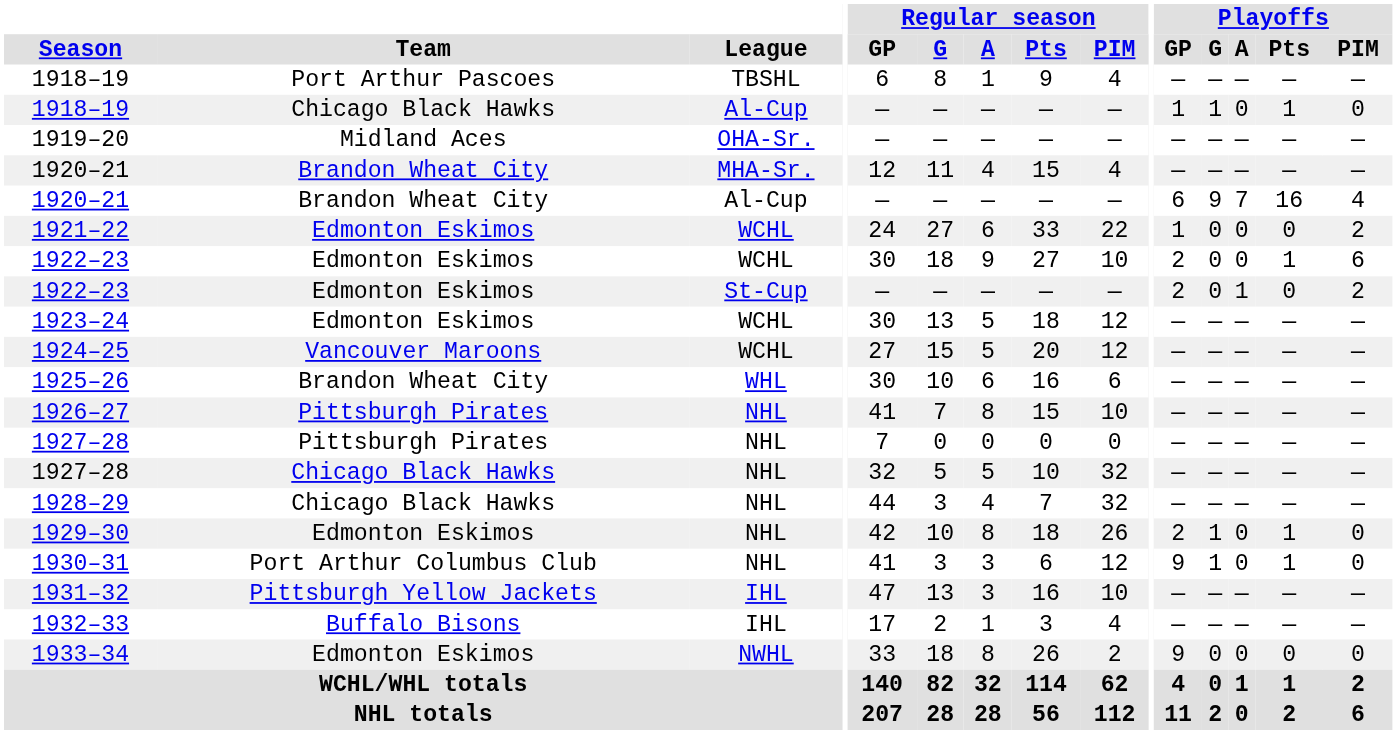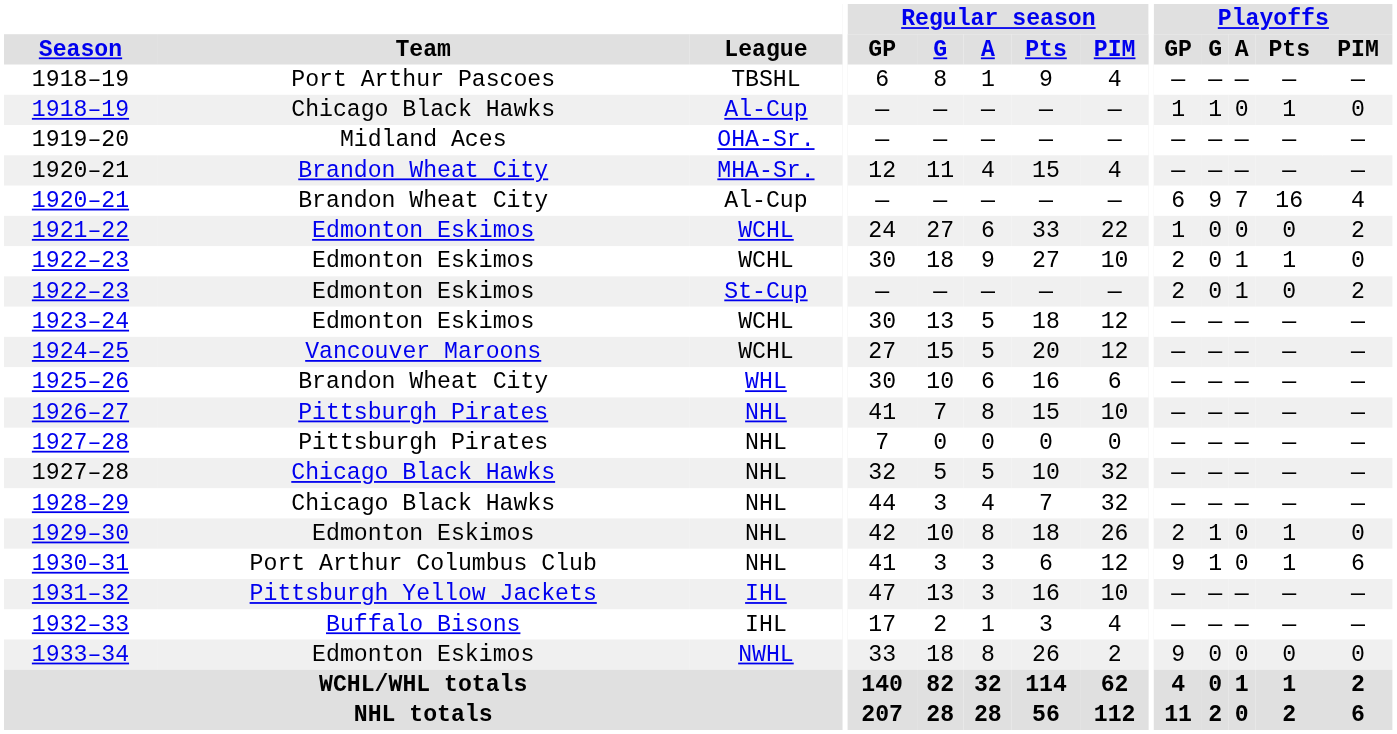 <table border="0" cellpadding="1" cellspacing="0" style="text-align:center; width:60em">
 <tr bgcolor="#e0e0e0">
 <th colspan="3" bgcolor="#ffffff"></th>
 <th rowspan="100" bgcolor="#ffffff"></th>
 <th colspan="5"><a href='#'>Regular season</a></th>
 <th rowspan="100" bgcolor="#ffffff"></th>
 <th colspan="5"><a href='#'>Playoffs</a></th>
 </tr>
 <tr bgcolor="#e0e0e0">
 <th><a href='#'>Season</a></th>
 <th>Team</th>
 <th>League</th>
 <th>GP</th>
 <th><a href='#'>G</a></th>
 <th><a href='#'>A</a></th>
 <th><a href='#'>Pts</a></th>
 <th><a href='#'>PIM</a></th>
 <th>GP</th>
 <th>G</th>
 <th>A</th>
 <th>Pts</th>
 <th>PIM</th>
 </tr>
 <tr>
 <td>1918–19</td>
 <td>Port Arthur Pascoes</td>
 <td>TBSHL</td>
 <td>6</td>
 <td>8</td>
 <td>1</td>
 <td>9</td>
 <td>4</td>
 <td>—</td>
 <td>—</td>
 <td>—</td>
 <td>—</td>
 <td>—</td>
 </tr>
 <tr bgcolor="#f0f0f0">
 <td><a href='#'>1918–19</a></td>
 <td>Chicago Black Hawks</td>
 <td><a href='#'>Al-Cup</a></td>
 <td>—</td>
 <td>—</td>
 <td>—</td>
 <td>—</td>
 <td>—</td>
 <td>1</td>
 <td>1</td>
 <td>0</td>
 <td>1</td>
 <td>0</td>
 </tr>
 <tr>
 <td>1919–20</td>
 <td>Midland Aces</td>
 <td><a href='#'>OHA-Sr.</a></td>
 <td>—</td>
 <td>—</td>
 <td>—</td>
 <td>—</td>
 <td>—</td>
 <td>—</td>
 <td>—</td>
 <td>—</td>
 <td>—</td>
 <td>—</td>
 </tr>
 <tr bgcolor="#f0f0f0">
 <td>1920–21</td>
 <td><a href='#'>Brandon Wheat City</a></td>
 <td><a href='#'>MHA-Sr.</a></td>
 <td>12</td>
 <td>11</td>
 <td>4</td>
 <td>15</td>
 <td>4</td>
 <td>—</td>
 <td>—</td>
 <td>—</td>
 <td>—</td>
 <td>—</td>
 </tr>
 <tr>
 <td><a href='#'>1920–21</a></td>
 <td>Brandon Wheat City</td>
 <td>Al-Cup</td>
 <td>—</td>
 <td>—</td>
 <td>—</td>
 <td>—</td>
 <td>—</td>
 <td>6</td>
 <td>9</td>
 <td>7</td>
 <td>16</td>
 <td>4</td>
 </tr>
 <tr bgcolor="#f0f0f0">
 <td><a href='#'>1921–22</a></td>
 <td><a href='#'>Edmonton Eskimos</a></td>
 <td><a href='#'>WCHL</a></td>
 <td>24</td>
 <td>27</td>
 <td>6</td>
 <td>33</td>
 <td>22</td>
 <td>1</td>
 <td>0</td>
 <td>0</td>
 <td>0</td>
 <td>2</td>
 </tr>
 <tr>
 <td><a href='#'>1922–23</a></td>
 <td>Edmonton Eskimos</td>
 <td>WCHL</td>
 <td>30</td>
 <td>18</td>
 <td>9</td>
 <td>27</td>
 <td>10</td>
 <td>2</td>
 <td>0</td>
+<td>1</td>
+<td>1</td>
 <td>0</td>
-<td>1</td>
-<td>6</td>
 </tr>
 <tr bgcolor="#f0f0f0">
 <td><a href='#'>1922–23</a></td>
 <td>Edmonton Eskimos</td>
 <td><a href='#'>St-Cup</a></td>
 <td>—</td>
 <td>—</td>
 <td>—</td>
 <td>—</td>
 <td>—</td>
 <td>2</td>
 <td>0</td>
 <td>1</td>
 <td>0</td>
 <td>2</td>
 </tr>
 <tr>
 <td><a href='#'>1923–24</a></td>
 <td>Edmonton Eskimos</td>
 <td>WCHL</td>
 <td>30</td>
 <td>13</td>
 <td>5</td>
 <td>18</td>
 <td>12</td>
 <td>—</td>
 <td>—</td>
 <td>—</td>
 <td>—</td>
 <td>—</td>
 </tr>
 <tr bgcolor="#f0f0f0">
 <td><a href='#'>1924–25</a></td>
 <td><a href='#'>Vancouver Maroons</a></td>
 <td>WCHL</td>
 <td>27</td>
 <td>15</td>
 <td>5</td>
 <td>20</td>
 <td>12</td>
 <td>—</td>
 <td>—</td>
 <td>—</td>
 <td>—</td>
 <td>—</td>
 </tr>
 <tr>
 <td><a href='#'>1925–26</a></td>
 <td>Brandon Wheat City</td>
 <td><a href='#'>WHL</a></td>
 <td>30</td>
 <td>10</td>
 <td>6</td>
 <td>16</td>
 <td>6</td>
 <td>—</td>
 <td>—</td>
 <td>—</td>
 <td>—</td>
 <td>—</td>
 </tr>
 <tr bgcolor="#f0f0f0">
 <td><a href='#'>1926–27</a></td>
 <td><a href='#'>Pittsburgh Pirates</a></td>
 <td><a href='#'>NHL</a></td>
 <td>41</td>
 <td>7</td>
 <td>8</td>
 <td>15</td>
 <td>10</td>
 <td>—</td>
 <td>—</td>
 <td>—</td>
 <td>—</td>
 <td>—</td>
 </tr>
 <tr>
 <td><a href='#'>1927–28</a></td>
 <td>Pittsburgh Pirates</td>
 <td>NHL</td>
 <td>7</td>
 <td>0</td>
 <td>0</td>
 <td>0</td>
 <td>0</td>
 <td>—</td>
 <td>—</td>
 <td>—</td>
 <td>—</td>
 <td>—</td>
 </tr>
 <tr bgcolor="#f0f0f0">
 <td>1927–28</td>
 <td><a href='#'>Chicago Black Hawks</a></td>
 <td>NHL</td>
 <td>32</td>
 <td>5</td>
 <td>5</td>
 <td>10</td>
 <td>32</td>
 <td>—</td>
 <td>—</td>
 <td>—</td>
 <td>—</td>
 <td>—</td>
 </tr>
 <tr>
 <td><a href='#'>1928–29</a></td>
 <td>Chicago Black Hawks</td>
 <td>NHL</td>
 <td>44</td>
 <td>3</td>
 <td>4</td>
 <td>7</td>
 <td>32</td>
 <td>—</td>
 <td>—</td>
 <td>—</td>
 <td>—</td>
 <td>—</td>
 </tr>
 <tr bgcolor="#f0f0f0">
 <td><a href='#'>1929–30</a></td>
 <td>Edmonton Eskimos</td>
 <td>NHL</td>
 <td>42</td>
 <td>10</td>
 <td>8</td>
 <td>18</td>
 <td>26</td>
 <td>2</td>
 <td>1</td>
 <td>0</td>
 <td>1</td>
 <td>0</td>
 </tr>
 <tr>
 <td><a href='#'>1930–31</a></td>
 <td>Port Arthur Columbus Club</td>
 <td>NHL</td>
 <td>41</td>
 <td>3</td>
 <td>3</td>
 <td>6</td>
 <td>12</td>
 <td>9</td>
 <td>1</td>
 <td>0</td>
 <td>1</td>
-<td>0</td>
+<td>6</td>
 </tr>
 <tr bgcolor="#f0f0f0">
 <td><a href='#'>1931–32</a></td>
 <td><a href='#'>Pittsburgh Yellow Jackets</a></td>
 <td><a href='#'>IHL</a></td>
 <td>47</td>
 <td>13</td>
 <td>3</td>
 <td>16</td>
 <td>10</td>
 <td>—</td>
 <td>—</td>
 <td>—</td>
 <td>—</td>
 <td>—</td>
 </tr>
 <tr>
 <td><a href='#'>1932–33</a></td>
 <td><a href='#'>Buffalo Bisons</a></td>
 <td>IHL</td>
 <td>17</td>
 <td>2</td>
 <td>1</td>
 <td>3</td>
 <td>4</td>
 <td>—</td>
 <td>—</td>
 <td>—</td>
 <td>—</td>
 <td>—</td>
 </tr>
 <tr bgcolor="#f0f0f0">
 <td><a href='#'>1933–34</a></td>
 <td>Edmonton Eskimos</td>
 <td><a href='#'>NWHL</a></td>
 <td>33</td>
 <td>18</td>
 <td>8</td>
 <td>26</td>
 <td>2</td>
 <td>9</td>
 <td>0</td>
 <td>0</td>
 <td>0</td>
 <td>0</td>
 </tr>
 <tr bgcolor="#e0e0e0">
 <th colspan="3">WCHL/WHL totals</th>
 <th>140</th>
 <th>82</th>
 <th>32</th>
 <th>114</th>
 <th>62</th>
 <th>4</th>
 <th>0</th>
 <th>1</th>
 <th>1</th>
 <th>2</th>
 </tr>
 <tr bgcolor="#e0e0e0">
 <th colspan="3">NHL totals</th>
 <th>207</th>
 <th>28</th>
 <th>28</th>
 <th>56</th>
 <th>112</th>
 <th>11</th>
 <th>2</th>
 <th>0</th>
 <th>2</th>
 <th>6</th>
 </tr>
 </table>
